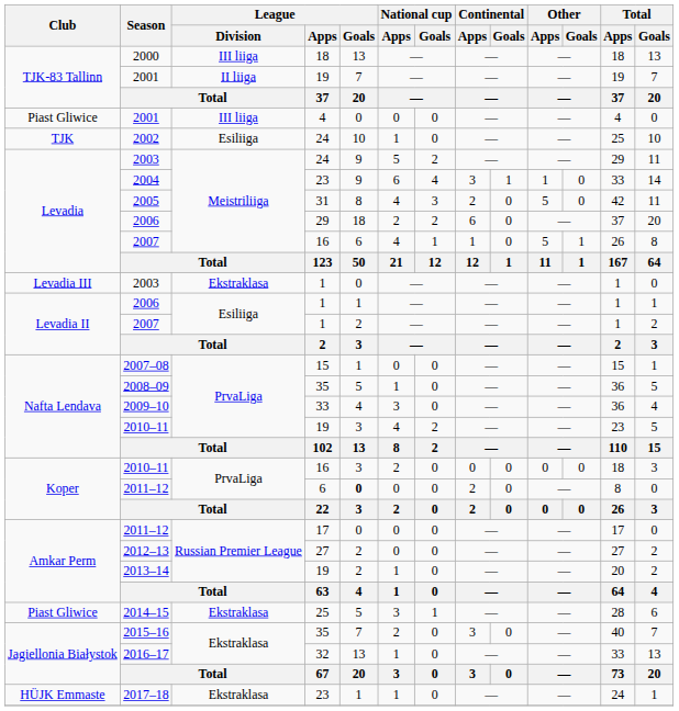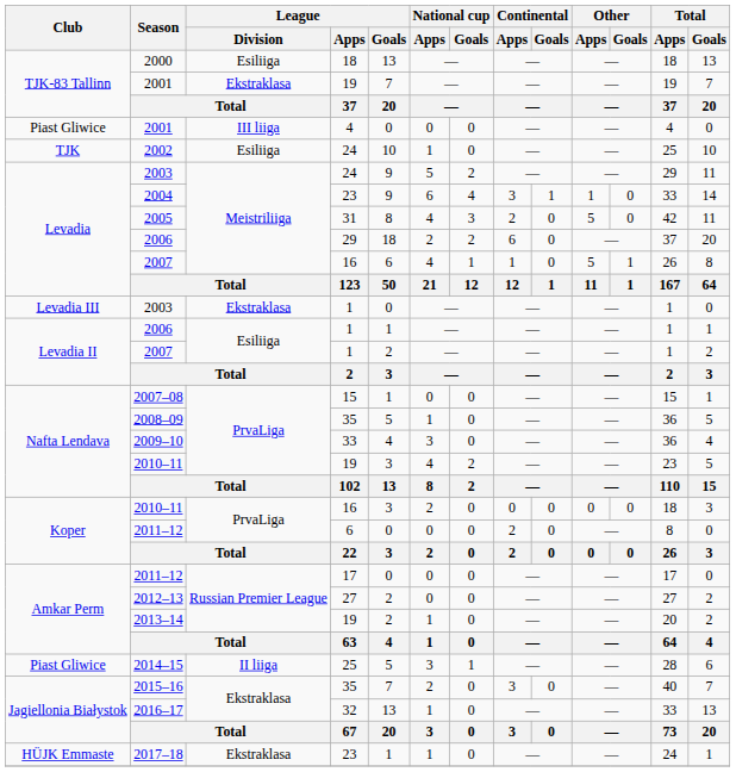 <table class="wikitable" style="text-align:center">
 <tr>
 <th rowspan=2>Club</th>
 <th rowspan=2>Season</th>
 <th colspan=3>League</th>
 <th colspan=2>National cup</th>
 <th colspan=2>Continental</th>
 <th colspan=2>Other</th>
 <th colspan=2>Total</th>
 </tr>
 <tr>
 <th>Division</th>
 <th>Apps</th>
 <th>Goals</th>
 <th>Apps</th>
 <th>Goals</th>
 <th>Apps</th>
 <th>Goals</th>
 <th>Apps</th>
 <th>Goals</th>
 <th>Apps</th>
 <th>Goals</th>
 </tr>
 <tr>
 <td rowspan=3><a href='#'>TJK-83 Tallinn</a></td>
 <td>2000</td>
-<td><a href='#'>III liiga</a></td>
+<td>Esiliiga</td>
 <td>18</td>
 <td>13</td>
 <td colspan=2>—</td>
 <td colspan=2>—</td>
 <td colspan=2>—</td>
 <td>18</td>
 <td>13</td>
 </tr>
 <tr>
 <td>2001</td>
-<td><a href='#'>II liiga</a></td>
+<td><a href='#'>Ekstraklasa</a></td>
 <td>19</td>
 <td>7</td>
 <td colspan=2>—</td>
 <td colspan=2>—</td>
 <td colspan=2>—</td>
 <td>19</td>
 <td>7</td>
 </tr>
 <tr>
 <th colspan=2>Total</th>
 <th>37</th>
 <th>20</th>
 <th colspan=2>—</th>
 <th colspan=2>—</th>
 <th colspan=2>—</th>
 <th>37</th>
 <th>20</th>
 </tr>
 <tr>
 <td>Piast Gliwice</td>
 <td><a href='#'>2001</a></td>
 <td><a href='#'>III liiga</a></td>
 <td>4</td>
 <td>0</td>
 <td>0</td>
 <td>0</td>
 <td colspan=2>—</td>
 <td colspan=2>—</td>
 <td>4</td>
 <td>0</td>
 </tr>
 <tr>
 <td><a href='#'>TJK</a></td>
 <td><a href='#'>2002</a></td>
 <td>Esiliiga</td>
 <td>24</td>
 <td>10</td>
 <td>1</td>
 <td>0</td>
 <td colspan=2>—</td>
 <td colspan=2>—</td>
 <td>25</td>
 <td>10</td>
 </tr>
 <tr>
 <td rowspan=6><a href='#'>Levadia</a></td>
 <td><a href='#'>2003</a></td>
 <td rowspan="5"><a href='#'>Meistriliiga</a></td>
 <td>24</td>
 <td>9</td>
 <td>5</td>
 <td>2</td>
 <td colspan=2>—</td>
 <td colspan=2>—</td>
 <td>29</td>
 <td>11</td>
 </tr>
 <tr>
 <td><a href='#'>2004</a></td>
 <td>23</td>
 <td>9</td>
 <td>6</td>
 <td>4</td>
 <td>3</td>
 <td>1</td>
 <td>1</td>
 <td>0</td>
 <td>33</td>
 <td>14</td>
 </tr>
 <tr>
 <td><a href='#'>2005</a></td>
 <td>31</td>
 <td>8</td>
 <td>4</td>
 <td>3</td>
 <td>2</td>
 <td>0</td>
 <td>5</td>
 <td>0</td>
 <td>42</td>
 <td>11</td>
 </tr>
 <tr>
 <td><a href='#'>2006</a></td>
 <td>29</td>
 <td>18</td>
 <td>2</td>
 <td>2</td>
 <td>6</td>
 <td>0</td>
 <td colspan=2>—</td>
 <td>37</td>
 <td>20</td>
 </tr>
 <tr>
 <td><a href='#'>2007</a></td>
 <td>16</td>
 <td>6</td>
 <td>4</td>
 <td>1</td>
 <td>1</td>
 <td>0</td>
 <td>5</td>
 <td>1</td>
 <td>26</td>
 <td>8</td>
 </tr>
 <tr>
 <th colspan=2>Total</th>
 <th>123</th>
 <th>50</th>
 <th>21</th>
 <th>12</th>
 <th>12</th>
 <th>1</th>
 <th>11</th>
 <th>1</th>
 <th>167</th>
 <th>64</th>
 </tr>
 <tr>
 <td><a href='#'>Levadia III</a></td>
 <td>2003</td>
 <td><a href='#'>Ekstraklasa</a></td>
 <td>1</td>
 <td>0</td>
 <td colspan=2>—</td>
 <td colspan=2>—</td>
 <td colspan=2>—</td>
 <td>1</td>
 <td>0</td>
 </tr>
 <tr>
 <td rowspan=3><a href='#'>Levadia II</a></td>
 <td><a href='#'>2006</a></td>
 <td rowspan=2>Esiliiga</td>
 <td>1</td>
 <td>1</td>
 <td colspan=2>—</td>
 <td colspan=2>—</td>
 <td colspan=2>—</td>
 <td>1</td>
 <td>1</td>
 </tr>
 <tr>
 <td><a href='#'>2007</a></td>
 <td>1</td>
 <td>2</td>
 <td colspan=2>—</td>
 <td colspan=2>—</td>
 <td colspan=2>—</td>
 <td>1</td>
 <td>2</td>
 </tr>
 <tr>
 <th colspan=2>Total</th>
 <th>2</th>
 <th>3</th>
 <th colspan=2>—</th>
 <th colspan=2>—</th>
 <th colspan=2>—</th>
 <th>2</th>
 <th>3</th>
 </tr>
 <tr>
 <td rowspan=5><a href='#'>Nafta Lendava</a></td>
 <td><a href='#'>2007–08</a></td>
 <td rowspan=4><a href='#'>PrvaLiga</a></td>
 <td>15</td>
 <td>1</td>
 <td>0</td>
 <td>0</td>
 <td colspan=2>—</td>
 <td colspan=2>—</td>
 <td>15</td>
 <td>1</td>
 </tr>
 <tr>
 <td><a href='#'>2008–09</a></td>
 <td>35</td>
 <td>5</td>
 <td>1</td>
 <td>0</td>
 <td colspan=2>—</td>
 <td colspan=2>—</td>
 <td>36</td>
 <td>5</td>
 </tr>
 <tr>
 <td><a href='#'>2009–10</a></td>
 <td>33</td>
 <td>4</td>
 <td>3</td>
 <td>0</td>
 <td colspan=2>—</td>
 <td colspan=2>—</td>
 <td>36</td>
 <td>4</td>
 </tr>
 <tr>
 <td><a href='#'>2010–11</a></td>
 <td>19</td>
 <td>3</td>
 <td>4</td>
 <td>2</td>
 <td colspan=2>—</td>
 <td colspan=2>—</td>
 <td>23</td>
 <td>5</td>
 </tr>
 <tr>
 <th colspan=2>Total</th>
 <th>102</th>
 <th>13</th>
 <th>8</th>
 <th>2</th>
 <th colspan=2>—</th>
 <th colspan=2>—</th>
 <th>110</th>
 <th>15</th>
 </tr>
 <tr>
 <td rowspan=3><a href='#'>Koper</a></td>
 <td><a href='#'>2010–11</a></td>
 <td rowspan=2>PrvaLiga</td>
 <td>16</td>
 <td>3</td>
 <td>2</td>
 <td>0</td>
 <td>0</td>
 <td>0</td>
 <td>0</td>
 <td>0</td>
 <td>18</td>
 <td>3</td>
 </tr>
 <tr>
 <td><a href='#'>2011–12</a></td>
 <td>6</td>
-<td><strong>0</strong></td>
+<td>0</td>
 <td>0</td>
 <td>0</td>
 <td>2</td>
 <td>0</td>
 <td colspan=2>—</td>
 <td>8</td>
 <td>0</td>
 </tr>
 <tr>
 <th colspan=2>Total</th>
 <th>22</th>
 <th>3</th>
 <th>2</th>
 <th>0</th>
 <th>2</th>
 <th>0</th>
 <th>0</th>
 <th>0</th>
 <th>26</th>
 <th>3</th>
 </tr>
 <tr>
 <td rowspan=4><a href='#'>Amkar Perm</a></td>
 <td><a href='#'>2011–12</a></td>
 <td rowspan=3><a href='#'>Russian Premier League</a></td>
 <td>17</td>
 <td>0</td>
 <td>0</td>
 <td>0</td>
 <td colspan=2>—</td>
 <td colspan=2>—</td>
 <td>17</td>
 <td>0</td>
 </tr>
 <tr>
 <td><a href='#'>2012–13</a></td>
 <td>27</td>
 <td>2</td>
 <td>0</td>
 <td>0</td>
 <td colspan=2>—</td>
 <td colspan=2>—</td>
 <td>27</td>
 <td>2</td>
 </tr>
 <tr>
 <td><a href='#'>2013–14</a></td>
 <td>19</td>
 <td>2</td>
 <td>1</td>
 <td>0</td>
 <td colspan=2>—</td>
 <td colspan=2>—</td>
 <td>20</td>
 <td>2</td>
 </tr>
 <tr>
 <th colspan=2>Total</th>
 <th>63</th>
 <th>4</th>
 <th>1</th>
 <th>0</th>
 <th colspan=2>—</th>
 <th colspan=2>—</th>
 <th>64</th>
 <th>4</th>
 </tr>
 <tr>
 <td><a href='#'>Piast Gliwice</a></td>
 <td><a href='#'>2014–15</a></td>
-<td><a href='#'>Ekstraklasa</a></td>
+<td><a href='#'>II liiga</a></td>
 <td>25</td>
 <td>5</td>
 <td>3</td>
 <td>1</td>
 <td colspan=2>—</td>
 <td colspan=2>—</td>
 <td>28</td>
 <td>6</td>
 </tr>
 <tr>
 <td rowspan=3><a href='#'>Jagiellonia Białystok</a></td>
 <td><a href='#'>2015–16</a></td>
 <td rowspan=2>Ekstraklasa</td>
 <td>35</td>
 <td>7</td>
 <td>2</td>
 <td>0</td>
 <td>3</td>
 <td>0</td>
 <td colspan=2>—</td>
 <td>40</td>
 <td>7</td>
 </tr>
 <tr>
 <td><a href='#'>2016–17</a></td>
 <td>32</td>
 <td>13</td>
 <td>1</td>
 <td>0</td>
 <td colspan=2>—</td>
 <td colspan=2>—</td>
 <td>33</td>
 <td>13</td>
 </tr>
 <tr>
 <th colspan=2>Total</th>
 <th>67</th>
 <th>20</th>
 <th>3</th>
 <th>0</th>
 <th>3</th>
 <th>0</th>
 <th colspan=2>—</th>
 <th>73</th>
 <th>20</th>
 </tr>
 <tr>
 <td><a href='#'>HÜJK Emmaste</a></td>
 <td><a href='#'>2017–18</a></td>
 <td>Ekstraklasa</td>
 <td>23</td>
 <td>1</td>
 <td>1</td>
 <td>0</td>
 <td colspan=2>—</td>
 <td colspan=2>—</td>
 <td>24</td>
 <td>1</td>
 </tr>
 <tr>
 </tr>
 </table>
